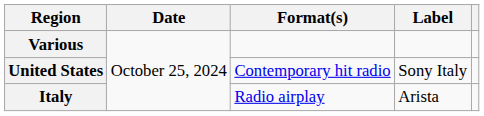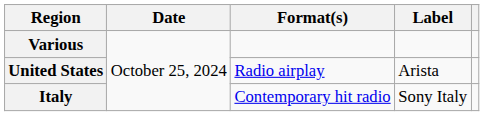 <table class="wikitable plainrowheaders">
 <tr>
 <th scope="col">Region</th>
 <th scope="col">Date</th>
 <th scope="col">Format(s)</th>
 <th scope="col">Label</th>
 <th scope="col"></th>
 </tr>
 <tr>
 <th scope="row">Various</th>
 <td rowspan="3">October 25, 2024</td>
 <td></td>
 <td></td>
 <td style="text-align:center;"></td>
 </tr>
 <tr>
 <th scope="row">United States</th>
+<td><a href='#'>Radio airplay</a></td>
+<td>Arista</td>
+<td style="text-align:center;"></td>
+</tr>
+<tr>
+<th scope="row">Italy</th>
 <td><a href='#'>Contemporary hit radio</a></td>
 <td>Sony Italy</td>
 <td style="text-align:center;"></td>
 </tr>
-<tr>
-<th scope="row">Italy</th>
-<td><a href='#'>Radio airplay</a></td>
-<td>Arista</td>
-<td style="text-align:center;"></td>
-</tr>
 </table>
